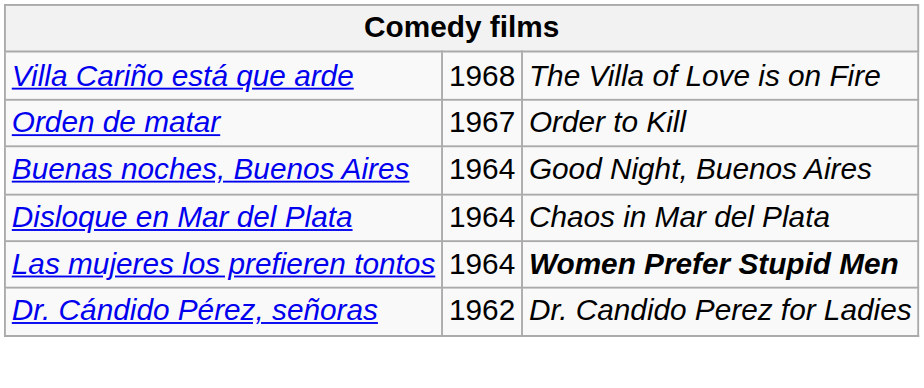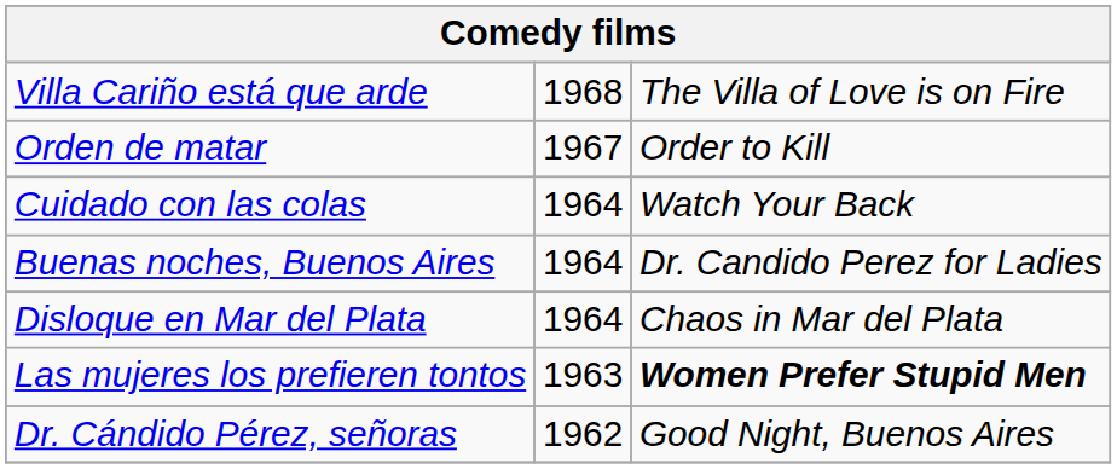 <table class="wikitable">
 <tr style="background-color:silver;">
 <th colspan="3">Comedy films</th>
 </tr>
 <tr>
 <td><em><a href='#'>Villa Cariño está que arde</a></em></td>
 <td>1968</td>
 <td><em>The Villa of Love is on Fire</em></td>
 </tr>
 <tr>
 <td><em><a href='#'>Orden de matar</a></em></td>
 <td>1967</td>
 <td><em>Order to Kill</em></td>
 </tr>
 <tr>
+<td><em><a href='#'>Cuidado con las colas</a></em></td>
+<td>1964</td>
+<td><em>Watch Your Back</em></td>
+</tr>
+<tr>
 <td><em><a href='#'>Buenas noches, Buenos Aires</a></em></td>
 <td>1964</td>
-<td><em>Good Night, Buenos Aires</em></td>
+<td><em>Dr. Candido Perez for Ladies</em></td>
 </tr>
 <tr>
 <td><em><a href='#'>Disloque en Mar del Plata</a></em></td>
 <td>1964</td>
 <td><em>Chaos in Mar del Plata</em></td>
 </tr>
 <tr>
 <td><em><a href='#'>Las mujeres los prefieren tontos</a></em></td>
-<td>1964</td>
+<td>1963</td>
 <td><strong><em>Women Prefer Stupid Men</em></strong></td>
 </tr>
 <tr>
 <td><em><a href='#'>Dr. Cándido Pérez, señoras</a></em></td>
 <td>1962</td>
-<td><em>Dr. Candido Perez for Ladies</em></td>
+<td><em>Good Night, Buenos Aires</em></td>
 </tr>
 <tr>
 </tr>
 </table>
